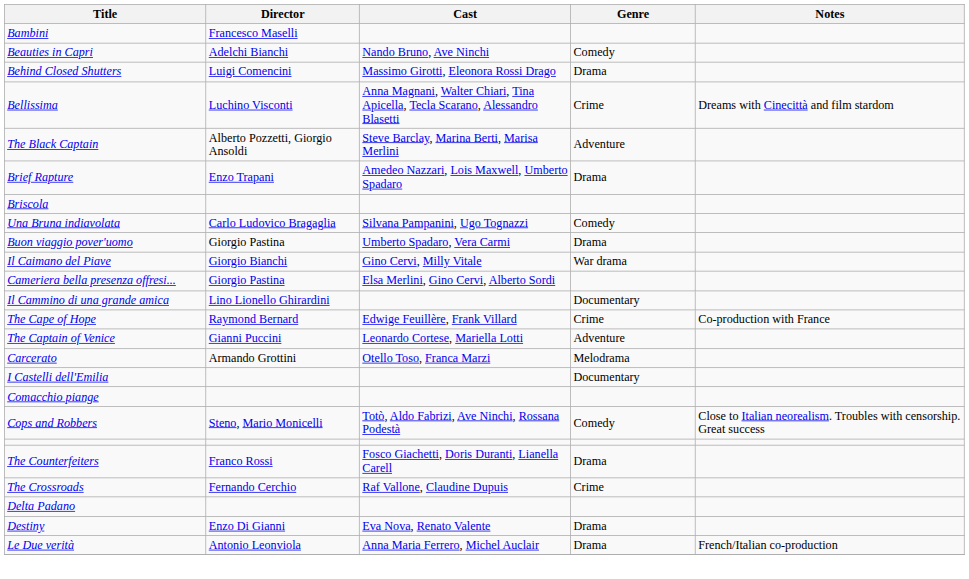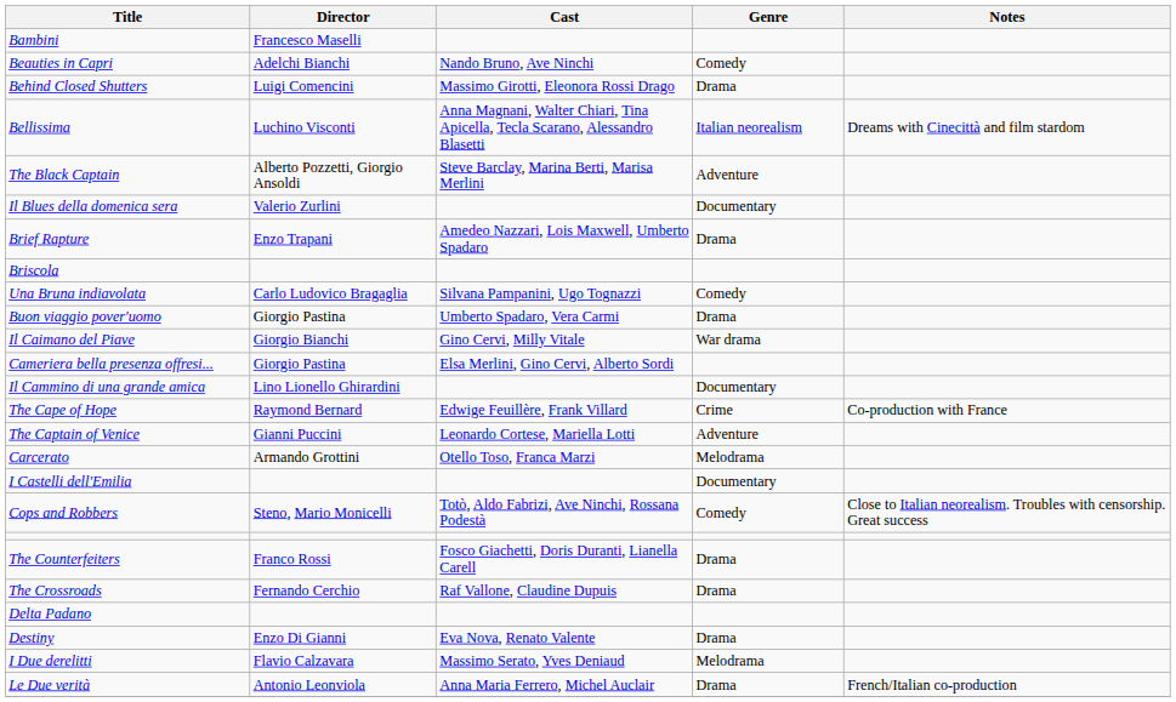 <table class="wikitable" width= "100%">
 <tr>
 <th width=21%>Title</th>
 <th width=16%>Director</th>
 <th width=22%>Cast</th>
 <th width=13%>Genre</th>
 <th width=28%>Notes</th>
 </tr>
 <tr>
 <td><em><a href='#'>Bambini</a></em></td>
 <td><a href='#'>Francesco Maselli</a></td>
 <td></td>
 <td></td>
 <td></td>
 </tr>
 <tr>
 <td><em><a href='#'>Beauties in Capri</a></em></td>
 <td><a href='#'>Adelchi Bianchi</a></td>
 <td><a href='#'>Nando Bruno</a>, <a href='#'>Ave Ninchi</a></td>
 <td>Comedy</td>
 <td></td>
 </tr>
 <tr>
 <td><em><a href='#'>Behind Closed Shutters</a></em></td>
 <td><a href='#'>Luigi Comencini</a></td>
 <td><a href='#'>Massimo Girotti</a>, <a href='#'>Eleonora Rossi Drago</a></td>
 <td>Drama</td>
 <td></td>
 </tr>
 <tr>
 <td><em><a href='#'>Bellissima</a></em></td>
 <td><a href='#'>Luchino Visconti</a></td>
 <td><a href='#'>Anna Magnani</a>, <a href='#'>Walter Chiari</a>, <a href='#'>Tina Apicella</a>, <a href='#'>Tecla Scarano</a>, <a href='#'>Alessandro Blasetti</a></td>
-<td>Crime</td>
+<td><a href='#'>Italian neorealism</a></td>
 <td>Dreams with <a href='#'>Cinecittà</a> and film stardom</td>
 </tr>
 <tr>
 <td><em><a href='#'>The Black Captain</a></em></td>
 <td>Alberto Pozzetti, Giorgio Ansoldi</td>
 <td><a href='#'>Steve Barclay</a>, <a href='#'>Marina Berti</a>, <a href='#'>Marisa Merlini</a></td>
 <td>Adventure</td>
+<td></td>
+</tr>
+<tr>
+<td><em><a href='#'>Il Blues della domenica sera</a></em></td>
+<td><a href='#'>Valerio Zurlini</a></td>
+<td></td>
+<td>Documentary</td>
 <td></td>
 </tr>
 <tr>
 <td><em><a href='#'>Brief Rapture</a></em></td>
 <td><a href='#'>Enzo Trapani</a></td>
 <td><a href='#'>Amedeo Nazzari</a>, <a href='#'>Lois Maxwell</a>, <a href='#'>Umberto Spadaro</a></td>
 <td>Drama</td>
 <td></td>
 </tr>
 <tr>
 <td><em><a href='#'>Briscola</a></em></td>
 <td></td>
 <td></td>
 <td></td>
 <td></td>
 </tr>
 <tr>
 <td><em><a href='#'>Una Bruna indiavolata</a></em></td>
 <td><a href='#'>Carlo Ludovico Bragaglia</a></td>
 <td><a href='#'>Silvana Pampanini</a>, <a href='#'>Ugo Tognazzi</a></td>
 <td>Comedy</td>
 <td></td>
 </tr>
 <tr>
 <td><em><a href='#'>Buon viaggio pover'uomo</a></em></td>
 <td>Giorgio Pastina</td>
 <td><a href='#'>Umberto Spadaro</a>, <a href='#'>Vera Carmi</a></td>
 <td>Drama</td>
 <td></td>
 </tr>
 <tr>
 <td><em><a href='#'>Il Caimano del Piave</a></em></td>
 <td><a href='#'>Giorgio Bianchi</a></td>
 <td><a href='#'>Gino Cervi</a>, <a href='#'>Milly Vitale</a></td>
 <td>War drama</td>
 <td></td>
 </tr>
 <tr>
 <td><em><a href='#'>Cameriera bella presenza offresi...</a></em></td>
 <td><a href='#'>Giorgio Pastina</a></td>
 <td><a href='#'>Elsa Merlini</a>, <a href='#'>Gino Cervi</a>, <a href='#'>Alberto Sordi</a></td>
 <td></td>
 <td></td>
 </tr>
 <tr>
 <td><em><a href='#'>Il Cammino di una grande amica</a></em></td>
 <td><a href='#'>Lino Lionello Ghirardini</a></td>
 <td></td>
 <td>Documentary</td>
 <td></td>
 </tr>
 <tr>
 <td><em><a href='#'>The Cape of Hope</a></em></td>
 <td><a href='#'>Raymond Bernard</a></td>
 <td><a href='#'>Edwige Feuillère</a>, <a href='#'>Frank Villard</a></td>
 <td>Crime</td>
 <td>Co-production with France</td>
 </tr>
 <tr>
 <td><em><a href='#'>The Captain of Venice</a></em></td>
 <td><a href='#'>Gianni Puccini</a></td>
 <td><a href='#'>Leonardo Cortese</a>, <a href='#'>Mariella Lotti</a></td>
 <td>Adventure</td>
 <td></td>
 </tr>
 <tr>
 <td><em><a href='#'>Carcerato</a></em></td>
 <td>Armando Grottini</td>
 <td><a href='#'>Otello Toso</a>, <a href='#'>Franca Marzi</a></td>
 <td>Melodrama</td>
 <td></td>
 </tr>
 <tr>
 <td><em><a href='#'>I Castelli dell'Emilia</a></em></td>
 <td></td>
 <td></td>
 <td>Documentary</td>
 <td></td>
 </tr>
 <tr>
-<td><em><a href='#'>Comacchio piange</a></em></td>
-<td></td>
-<td></td>
-<td></td>
-<td></td>
-</tr>
-<tr>
 <td><em><a href='#'>Cops and Robbers</a></em></td>
 <td><a href='#'>Steno</a>, <a href='#'>Mario Monicelli</a></td>
 <td><a href='#'>Totò</a>, <a href='#'>Aldo Fabrizi</a>, <a href='#'>Ave Ninchi</a>, <a href='#'>Rossana Podestà</a></td>
 <td>Comedy</td>
 <td>Close to <a href='#'>Italian neorealism</a>. Troubles with censorship. Great success</td>
 </tr>
 <tr>
 <td><em></em></td>
 <td></td>
 <td></td>
 <td></td>
 <td></td>
 </tr>
 <tr>
 <td><em><a href='#'>The Counterfeiters</a></em></td>
 <td><a href='#'>Franco Rossi</a></td>
 <td><a href='#'>Fosco Giachetti</a>, <a href='#'>Doris Duranti</a>, <a href='#'>Lianella Carell</a></td>
 <td>Drama</td>
 <td></td>
 </tr>
 <tr>
 <td><em><a href='#'>The Crossroads</a></em></td>
 <td><a href='#'>Fernando Cerchio</a></td>
 <td><a href='#'>Raf Vallone</a>, <a href='#'>Claudine Dupuis</a></td>
-<td>Crime</td>
+<td>Drama</td>
 <td></td>
 </tr>
 <tr>
 <td><em><a href='#'>Delta Padano</a></em></td>
 <td></td>
 <td></td>
 <td></td>
 <td></td>
 </tr>
 <tr>
 <td><em><a href='#'>Destiny</a></em></td>
 <td><a href='#'>Enzo Di Gianni</a></td>
 <td><a href='#'>Eva Nova</a>, <a href='#'>Renato Valente</a></td>
 <td>Drama</td>
 <td></td>
 </tr>
 <tr>
+<td><em><a href='#'>I Due derelitti</a></em></td>
+<td><a href='#'>Flavio Calzavara</a></td>
+<td><a href='#'>Massimo Serato</a>, <a href='#'>Yves Deniaud</a></td>
+<td>Melodrama</td>
+<td></td>
+</tr>
+<tr>
 <td><em><a href='#'>Le Due verità</a></em></td>
 <td><a href='#'>Antonio Leonviola</a></td>
 <td><a href='#'>Anna Maria Ferrero</a>, <a href='#'>Michel Auclair</a></td>
 <td>Drama</td>
 <td>French/Italian co-production</td>
 </tr>
 <tr>
 </tr>
 </table>
